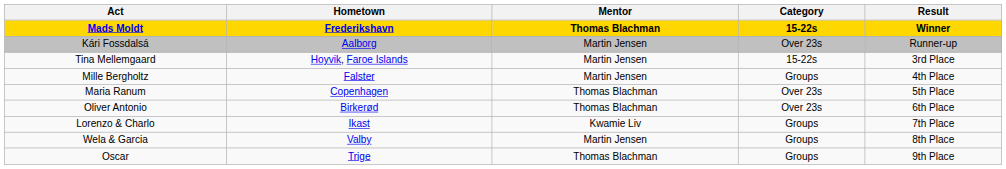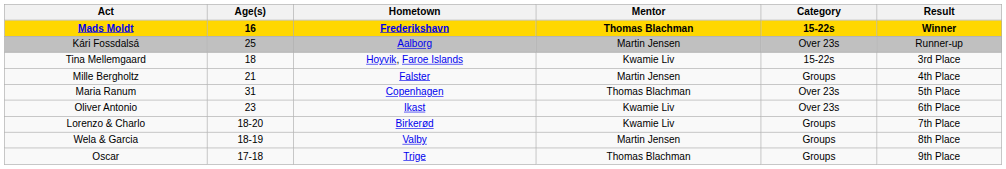 <table class="wikitable sortable" style="width:100%; text-align:center;">
 <tr>
 <th>Act</th>
+<th>Age(s)</th>
 <th>Hometown</th>
 <th>Mentor</th>
 <th>Category</th>
 <th>Result</th>
 </tr>
 <tr style="background:gold">
 <td><strong><a href='#'>Mads Moldt</a></strong></td>
+<td><strong>16</strong></td>
 <td><strong><a href='#'>Frederikshavn</a></strong></td>
 <td><strong>Thomas Blachman</strong></td>
 <td><strong>15-22s</strong></td>
 <td><strong>Winner</strong></td>
 </tr>
 <tr style="background:silver">
 <td>Kári Fossdalsá</td>
+<td>25</td>
 <td><a href='#'>Aalborg</a></td>
 <td>Martin Jensen</td>
 <td>Over 23s</td>
 <td>Runner-up</td>
 </tr>
 <tr>
 <td>Tina Mellemgaard</td>
+<td>18</td>
 <td><a href='#'>Hoyvik</a>, <a href='#'>Faroe Islands</a></td>
-<td>Martin Jensen</td>
+<td>Kwamie Liv</td>
 <td>15-22s</td>
 <td>3rd Place</td>
 </tr>
 <tr>
 <td>Mille Bergholtz</td>
+<td>21</td>
 <td><a href='#'>Falster</a></td>
 <td>Martin Jensen</td>
 <td>Groups</td>
 <td>4th Place</td>
 </tr>
 <tr>
 <td>Maria Ranum</td>
+<td>31</td>
 <td><a href='#'>Copenhagen</a></td>
 <td>Thomas Blachman</td>
 <td>Over 23s</td>
 <td>5th Place</td>
 </tr>
 <tr>
 <td>Oliver Antonio</td>
-<td><a href='#'>Birkerød</a></td>
-<td>Thomas Blachman</td>
+<td>23</td>
+<td><a href='#'>Ikast</a></td>
+<td>Kwamie Liv</td>
 <td>Over 23s</td>
 <td>6th Place</td>
 </tr>
 <tr>
 <td>Lorenzo & Charlo</td>
-<td><a href='#'>Ikast</a></td>
+<td>18-20</td>
+<td><a href='#'>Birkerød</a></td>
 <td>Kwamie Liv</td>
 <td>Groups</td>
 <td>7th Place</td>
 </tr>
 <tr>
 <td>Wela & Garcia</td>
+<td>18-19</td>
 <td><a href='#'>Valby</a></td>
 <td>Martin Jensen</td>
 <td>Groups</td>
 <td>8th Place</td>
 </tr>
 <tr>
 <td>Oscar</td>
+<td>17-18</td>
 <td><a href='#'>Trige</a></td>
 <td>Thomas Blachman</td>
 <td>Groups</td>
 <td>9th Place</td>
 </tr>
 </table>
